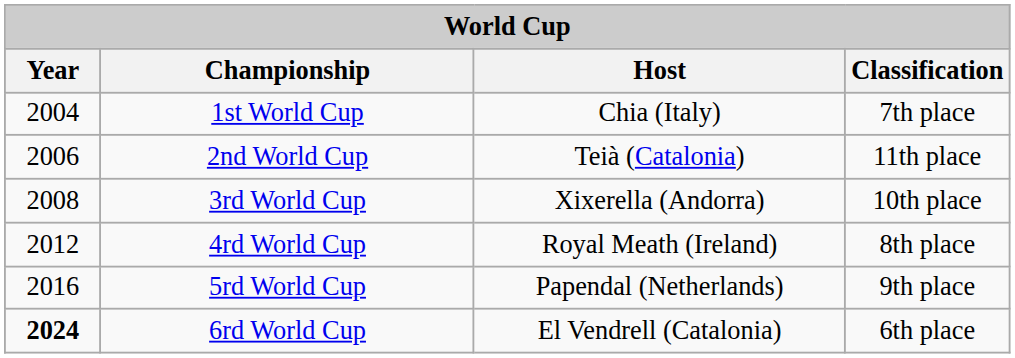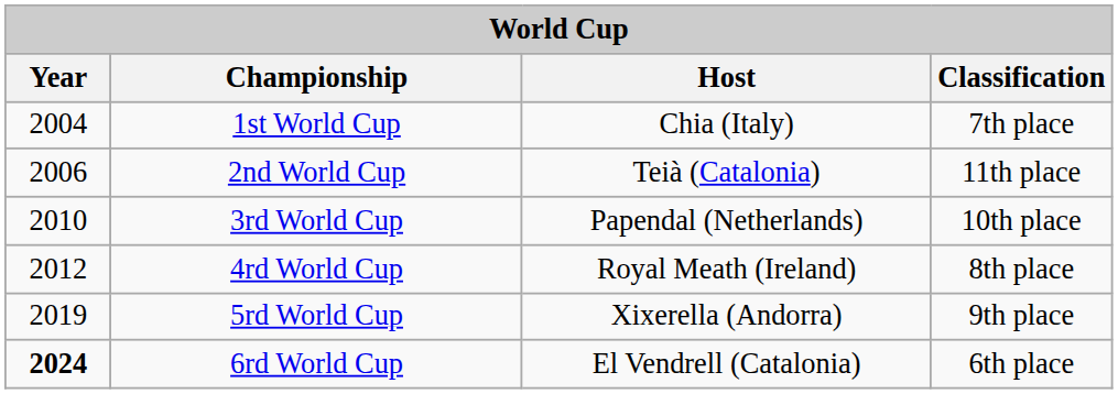 <table class="wikitable" style=font-size:90% width=550>
 <tr align=center style="background:#cccccc;">
 <td colspan=4><strong>World Cup</strong></td>
 </tr>
 <tr align=center style="background:#eeeeee;">
 <th width=10%>Year</th>
 <th width=40%>Championship</th>
 <th width=40%>Host</th>
 <th width=10%>Classification</th>
 </tr>
 <tr align=center>
 <td>2004</td>
 <td><a href='#'>1st World Cup</a></td>
 <td>Chia (Italy)</td>
 <td>7th place</td>
 </tr>
 <tr align=center>
 <td>2006</td>
 <td><a href='#'>2nd World Cup</a></td>
 <td>Teià (<a href='#'>Catalonia</a>)</td>
 <td>11th place</td>
 </tr>
 <tr align=center>
-<td>2008</td>
+<td>2010</td>
 <td><a href='#'>3rd World Cup</a></td>
-<td>Xixerella (Andorra)</td>
+<td>Papendal (Netherlands)</td>
 <td>10th place</td>
 </tr>
 <tr align=center>
 <td>2012</td>
 <td><a href='#'>4rd World Cup</a></td>
 <td>Royal Meath (Ireland)</td>
 <td>8th place</td>
 </tr>
 <tr align=center>
-<td>2016</td>
+<td>2019</td>
 <td><a href='#'>5rd World Cup</a></td>
-<td>Papendal (Netherlands)</td>
+<td>Xixerella (Andorra)</td>
 <td>9th place</td>
 </tr>
 <tr align=center>
 <td><strong>2024</strong></td>
 <td><a href='#'>6rd World Cup</a></td>
 <td>El Vendrell (Catalonia)</td>
 <td>6th place</td>
 </tr>
 </table>
